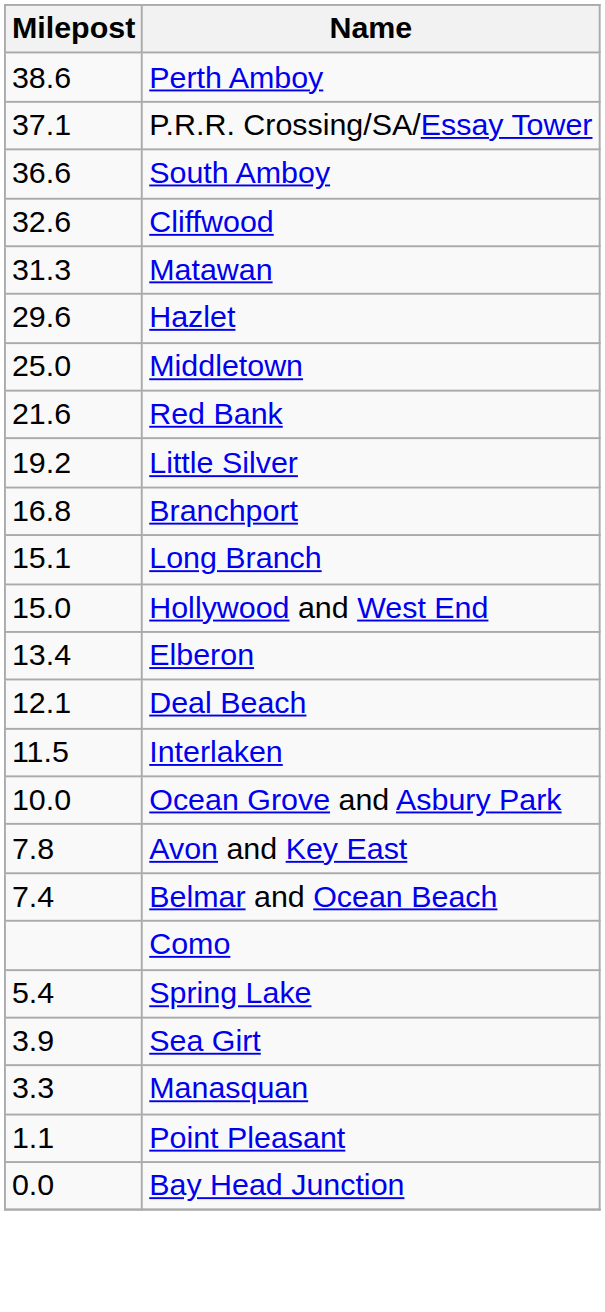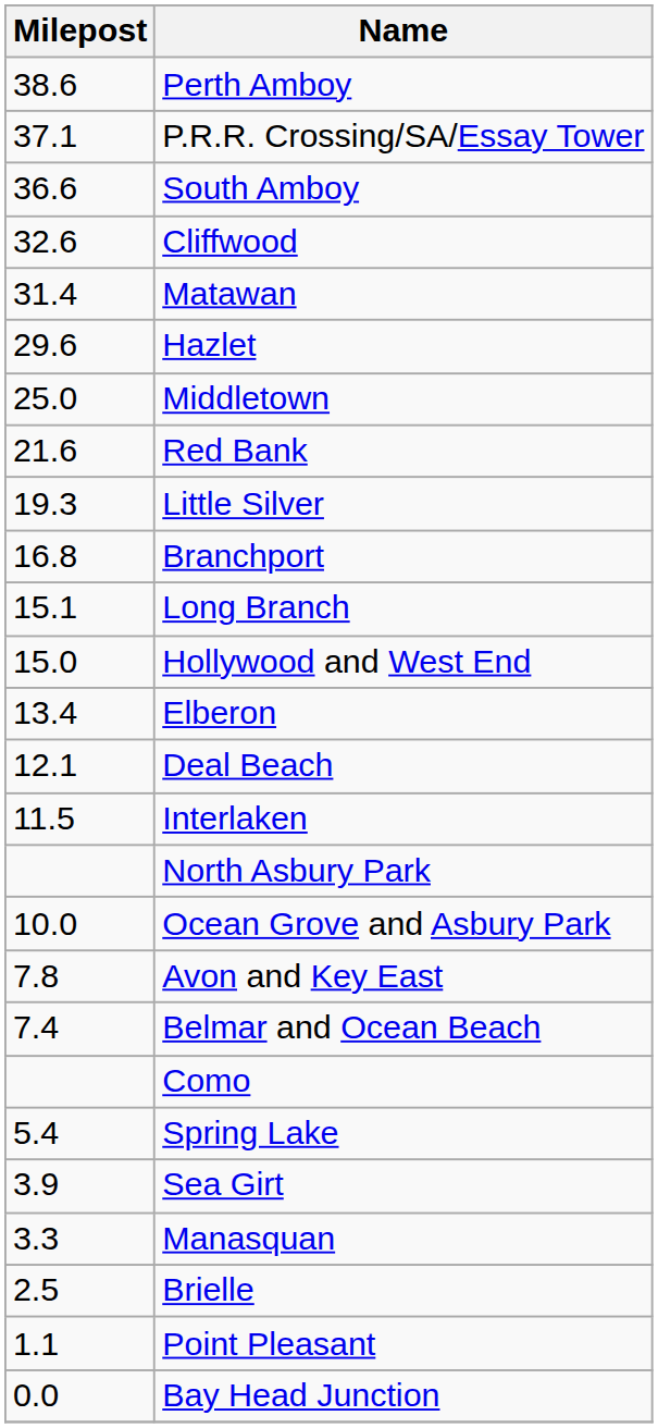 <table class="wikitable sortable">
 <tr>
 <th>Milepost</th>
 <th>Name</th>
 </tr>
 <tr>
 <td>38.6</td>
 <td><a href='#'>Perth Amboy</a></td>
 </tr>
 <tr>
 <td>37.1</td>
 <td>P.R.R. Crossing/SA/<a href='#'>Essay Tower</a></td>
 </tr>
 <tr>
 <td>36.6</td>
 <td><a href='#'>South Amboy</a></td>
 </tr>
 <tr>
 <td>32.6</td>
 <td><a href='#'>Cliffwood</a></td>
 </tr>
 <tr>
-<td>31.3</td>
+<td>31.4</td>
 <td><a href='#'>Matawan</a></td>
 </tr>
 <tr>
 <td>29.6</td>
 <td><a href='#'>Hazlet</a></td>
 </tr>
 <tr>
 <td>25.0</td>
 <td><a href='#'>Middletown</a></td>
 </tr>
 <tr>
 <td>21.6</td>
 <td><a href='#'>Red Bank</a></td>
 </tr>
 <tr>
-<td>19.2</td>
+<td>19.3</td>
 <td><a href='#'>Little Silver</a></td>
 </tr>
 <tr>
 <td>16.8</td>
 <td><a href='#'>Branchport</a></td>
 </tr>
 <tr>
 <td>15.1</td>
 <td><a href='#'>Long Branch</a></td>
 </tr>
 <tr>
 <td>15.0</td>
 <td><a href='#'>Hollywood</a> and <a href='#'>West End</a></td>
 </tr>
 <tr>
 <td>13.4</td>
 <td><a href='#'>Elberon</a></td>
 </tr>
 <tr>
 <td>12.1</td>
 <td><a href='#'>Deal Beach</a></td>
 </tr>
 <tr>
 <td>11.5</td>
 <td><a href='#'>Interlaken</a></td>
+</tr>
+<tr>
+<td></td>
+<td><a href='#'>North Asbury Park</a></td>
 </tr>
 <tr>
 <td>10.0</td>
 <td><a href='#'>Ocean Grove</a> and <a href='#'>Asbury Park</a></td>
 </tr>
 <tr>
 <td>7.8</td>
 <td><a href='#'>Avon</a> and <a href='#'>Key East</a></td>
 </tr>
 <tr>
 <td>7.4</td>
 <td><a href='#'>Belmar</a> and <a href='#'>Ocean Beach</a></td>
 </tr>
 <tr>
 <td></td>
 <td><a href='#'>Como</a></td>
 </tr>
 <tr>
 <td>5.4</td>
 <td><a href='#'>Spring Lake</a></td>
 </tr>
 <tr>
 <td>3.9</td>
 <td><a href='#'>Sea Girt</a></td>
 </tr>
 <tr>
 <td>3.3</td>
 <td><a href='#'>Manasquan</a></td>
 </tr>
 <tr>
+<td>2.5</td>
+<td><a href='#'>Brielle</a></td>
+</tr>
+<tr>
 <td>1.1</td>
 <td><a href='#'>Point Pleasant</a></td>
 </tr>
 <tr>
 <td>0.0</td>
 <td><a href='#'>Bay Head Junction</a></td>
 </tr>
 <tr>
 </tr>
 </table>
